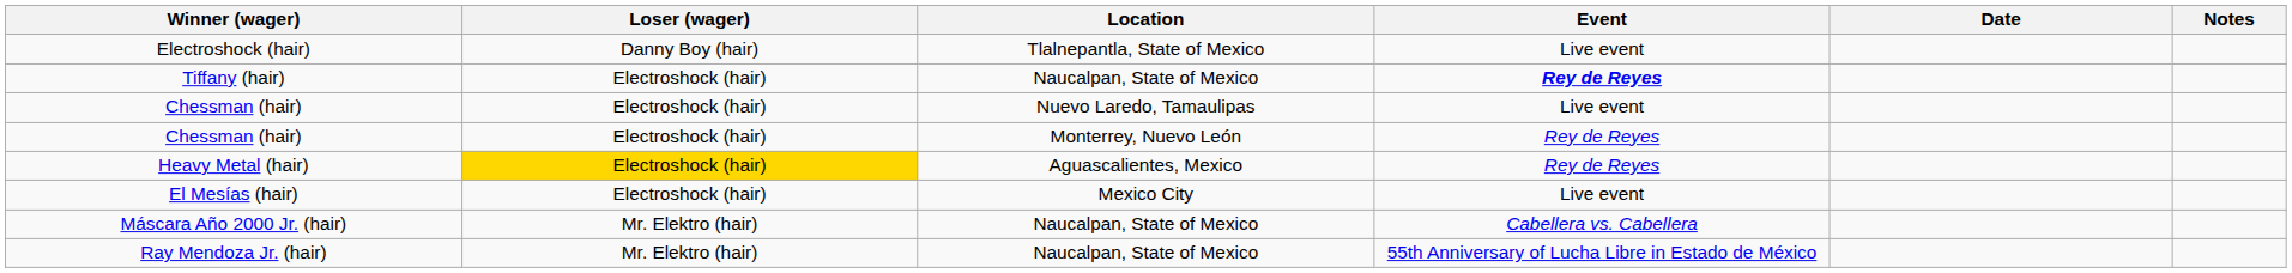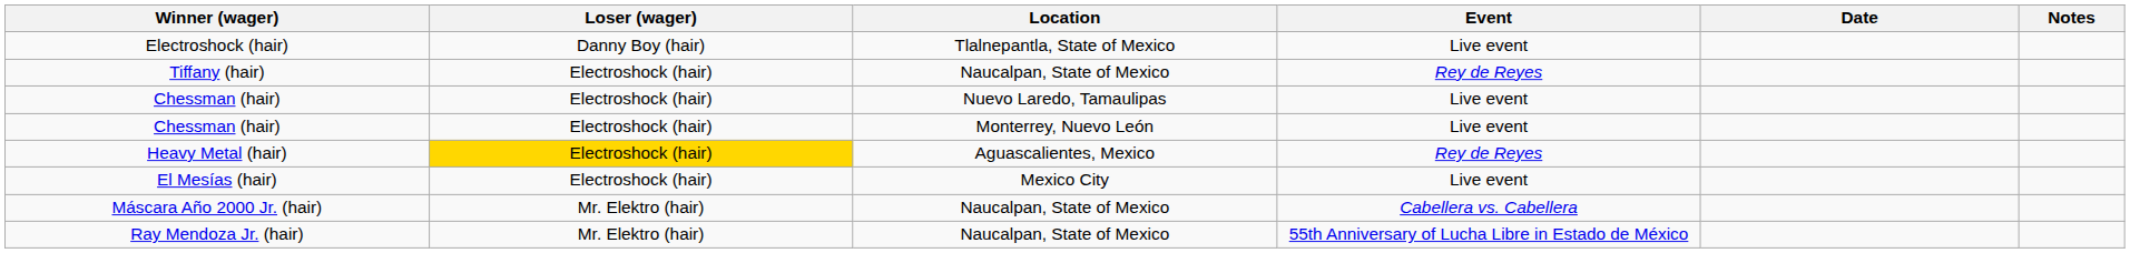 <table class="wikitable sortable" width=100%  style="text-align: center">
 <tr>
 <th width=20% scope="col">Winner (wager)</th>
 <th width=20% scope="col">Loser (wager)</th>
 <th width=20% scope="col">Location</th>
 <th width=20% scope="col">Event</th>
 <th width=15% scope="col">Date</th>
 <th class="unsortable" width=5% scope="col">Notes</th>
 </tr>
 <tr>
 <td>Electroshock (hair)</td>
 <td>Danny Boy (hair)</td>
 <td>Tlalnepantla, State of Mexico</td>
 <td>Live event</td>
 <td></td>
 <td></td>
 </tr>
 <tr>
 <td><a href='#'>Tiffany</a> (hair)</td>
 <td>Electroshock (hair)</td>
 <td>Naucalpan, State of Mexico</td>
-<td><strong><em><a href='#'>Rey de Reyes</a></em></strong></td>
+<td><em><a href='#'>Rey de Reyes</a></em></td>
 <td></td>
 <td></td>
 </tr>
 <tr>
 <td><a href='#'>Chessman</a> (hair)</td>
 <td>Electroshock (hair)</td>
 <td>Nuevo Laredo, Tamaulipas</td>
 <td>Live event</td>
 <td></td>
 <td></td>
 </tr>
 <tr>
 <td><a href='#'>Chessman</a> (hair)</td>
 <td>Electroshock (hair)</td>
 <td>Monterrey, Nuevo León</td>
-<td><em><a href='#'>Rey de Reyes</a></em></td>
+<td>Live event</td>
 <td></td>
 <td></td>
 </tr>
 <tr>
 <td><a href='#'>Heavy Metal</a>  (hair)</td>
 <td style="background: gold;">Electroshock (hair)</td>
 <td>Aguascalientes, Mexico</td>
 <td><em><a href='#'>Rey de Reyes</a></em></td>
 <td></td>
 <td></td>
 </tr>
 <tr>
 <td><a href='#'>El Mesías</a> (hair)</td>
 <td>Electroshock (hair)</td>
 <td>Mexico City</td>
 <td>Live event</td>
 <td></td>
 <td></td>
 </tr>
 <tr>
 <td><a href='#'>Máscara Año 2000 Jr.</a> (hair)</td>
 <td>Mr. Elektro (hair)</td>
 <td>Naucalpan, State of Mexico</td>
 <td><em><a href='#'>Cabellera vs. Cabellera</a></em></td>
 <td></td>
 <td></td>
 </tr>
 <tr>
 <td><a href='#'>Ray Mendoza Jr.</a> (hair)</td>
 <td>Mr. Elektro (hair)</td>
 <td>Naucalpan, State of Mexico</td>
 <td><a href='#'>55th Anniversary of Lucha Libre in Estado de México</a></td>
 <td></td>
 <td></td>
 </tr>
 </table>
